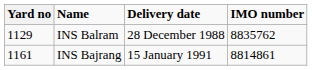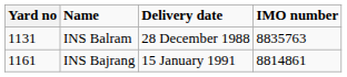 <table class="wikitable">
 <tr>
 <th>Yard no</th>
 <td><strong>Name</strong></td>
 <td><strong>Delivery date</strong></td>
 <td><strong>IMO number</strong></td>
 </tr>
 <tr>
-<td>1129</td>
+<td>1131</td>
 <td>INS Balram</td>
 <td>28 December 1988</td>
-<td>8835762</td>
+<td>8835763</td>
 </tr>
 <tr>
 <td>1161</td>
 <td>INS Bajrang</td>
 <td>15 January 1991</td>
 <td>8814861</td>
 </tr>
 </table>
